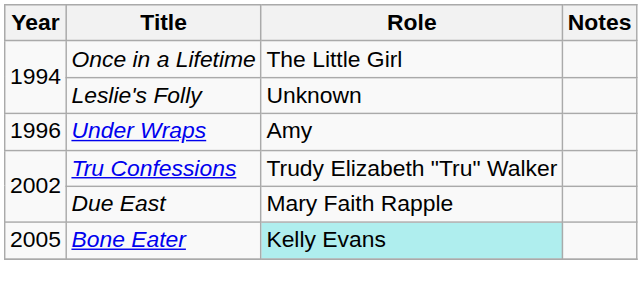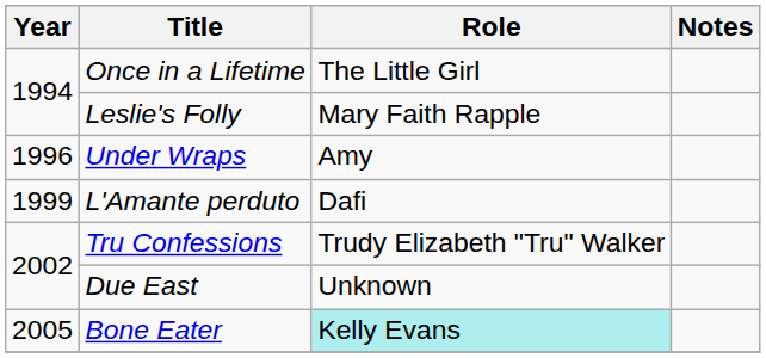 <table class="wikitable">
 <tr style="background:#CCCCCC;">
 <th>Year</th>
 <th>Title</th>
 <th>Role</th>
 <th>Notes</th>
 </tr>
 <tr>
 <td rowspan="2">1994</td>
 <td><em>Once in a Lifetime</em></td>
 <td>The Little Girl</td>
 <td></td>
 </tr>
 <tr>
 <td><em>Leslie's Folly</em></td>
-<td>Unknown</td>
+<td>Mary Faith Rapple</td>
 <td></td>
 </tr>
 <tr>
 <td>1996</td>
 <td><em><a href='#'>Under Wraps</a></em></td>
 <td>Amy</td>
+<td></td>
+</tr>
+<tr>
+<td>1999</td>
+<td><em>L'Amante perduto</em></td>
+<td>Dafi</td>
 <td></td>
 </tr>
 <tr>
 <td rowspan="2">2002</td>
 <td><em><a href='#'>Tru Confessions</a></em></td>
 <td>Trudy Elizabeth "Tru" Walker</td>
 <td></td>
 </tr>
 <tr>
 <td><em>Due East</em></td>
-<td>Mary Faith Rapple</td>
+<td>Unknown</td>
 <td></td>
 </tr>
 <tr>
 <td>2005</td>
 <td><em><a href='#'>Bone Eater</a></em></td>
 <td style="background: paleturquoise;">Kelly Evans</td>
 <td></td>
 </tr>
 <tr>
 </tr>
 </table>
